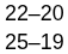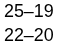 <table style="text-align:center">
 <tr>
 <th width=200></th>
 <th width=100></th>
 <th width=200></th>
 </tr>
 <tr>
+<td align=right><strong></strong></td>
+<td>25–19</td>
+<td align=left></td>
+</tr>
+<tr>
 <td align=right></td>
 <td>22–20</td>
 <td align=left><strong></strong></td>
 </tr>
-<tr>
-<td align=right><strong></strong></td>
-<td>25–19</td>
-<td align=left></td>
-</tr>
 </table>
